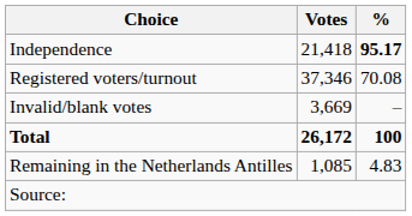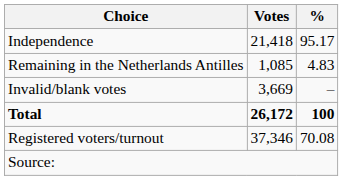 <table class=wikitable style=text-align:right>
 <tr>
 <th>Choice</th>
 <th>Votes</th>
 <th>%</th>
 </tr>
 <tr>
 <td align=left>Independence</td>
 <td>21,418</td>
-<td><strong>95.17</strong></td>
+<td>95.17</td>
 </tr>
 <tr>
-<td align=left>Registered voters/turnout</td>
-<td>37,346</td>
-<td>70.08</td>
+<td align=left>Remaining in the Netherlands Antilles</td>
+<td>1,085</td>
+<td>4.83</td>
 </tr>
 <tr>
 <td align=left>Invalid/blank votes</td>
 <td>3,669</td>
 <td>–</td>
 </tr>
 <tr>
 <td align=left><strong>Total</strong></td>
 <td><strong>26,172</strong></td>
 <td><strong>100</strong></td>
 </tr>
 <tr>
-<td align=left>Remaining in the Netherlands Antilles</td>
-<td>1,085</td>
-<td>4.83</td>
+<td align=left>Registered voters/turnout</td>
+<td>37,346</td>
+<td>70.08</td>
 </tr>
 <tr>
 <td align=left colspan=3>Source: </td>
 </tr>
 </table>
